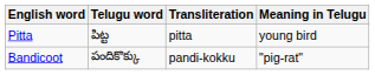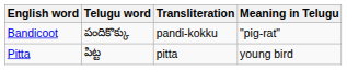 <table class="wikitable sortable">
 <tr>
 <th>English word</th>
 <th>Telugu word</th>
 <th>Transliteration</th>
 <th>Meaning in Telugu</th>
 </tr>
 <tr>
+<td><a href='#'>Bandicoot</a></td>
+<td>పందికొక్కు</td>
+<td>pandi-kokku</td>
+<td>"pig-rat"</td>
+</tr>
+<tr>
 <td><a href='#'>Pitta</a></td>
 <td>పిట్ట</td>
 <td>pitta</td>
 <td>young bird</td>
 </tr>
-<tr>
-<td><a href='#'>Bandicoot</a></td>
-<td>పందికొక్కు</td>
-<td>pandi-kokku</td>
-<td>"pig-rat"</td>
-</tr>
 </table>
